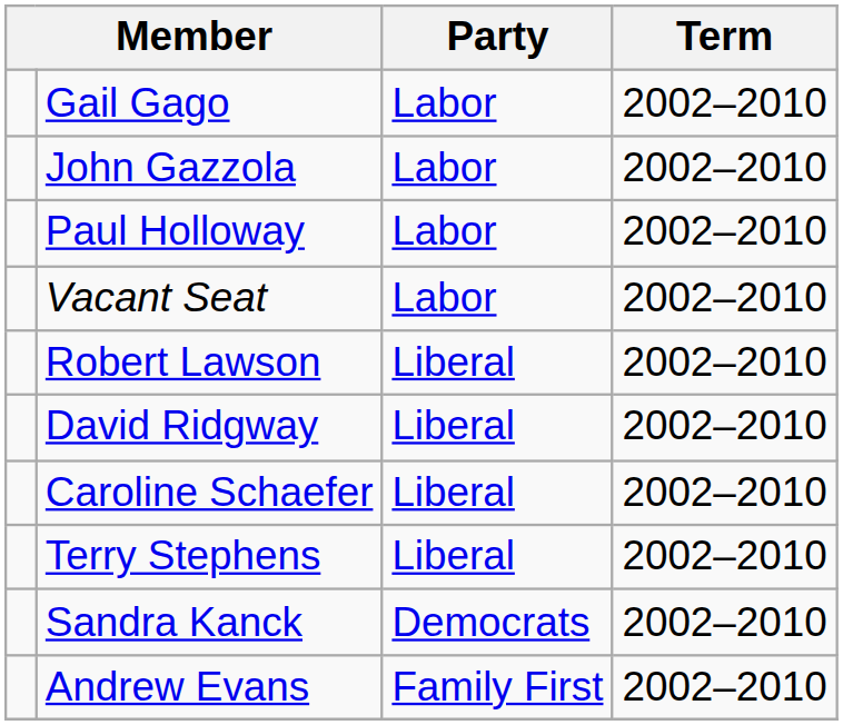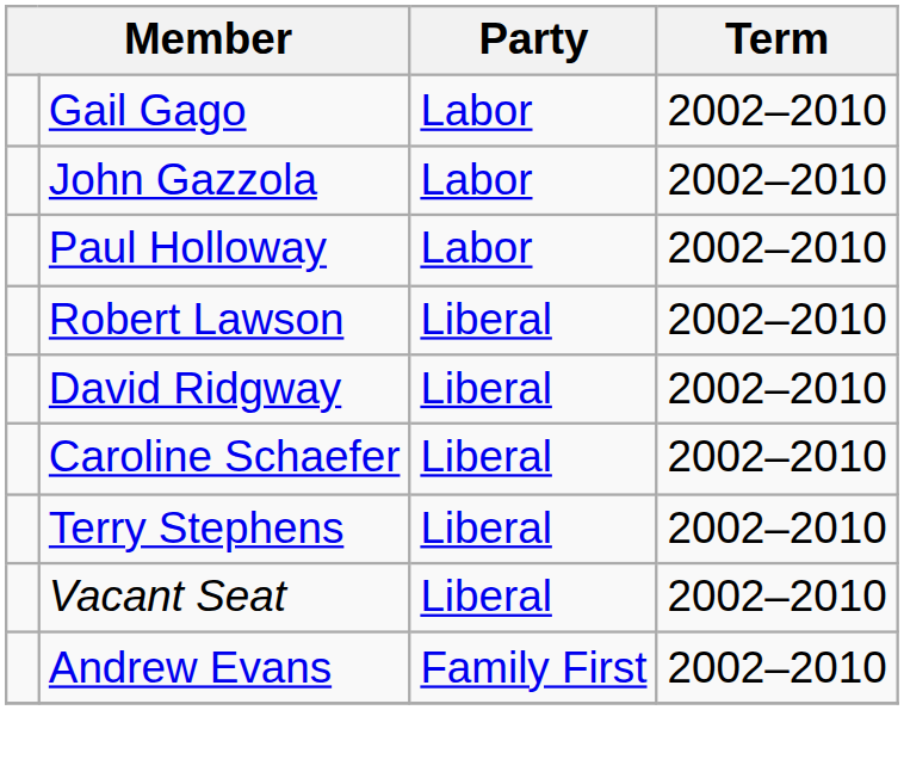 <table class="wikitable">
 <tr>
 <th colspan="2">Member</th>
 <th>Party</th>
 <th>Term</th>
 </tr>
 <tr>
 <td> </td>
 <td><a href='#'>Gail Gago</a></td>
 <td><a href='#'>Labor</a></td>
 <td>2002–2010</td>
 </tr>
 <tr>
 <td> </td>
 <td><a href='#'>John Gazzola</a></td>
 <td><a href='#'>Labor</a></td>
 <td>2002–2010</td>
 </tr>
 <tr>
 <td> </td>
 <td><a href='#'>Paul Holloway</a></td>
-<td><a href='#'>Labor</a></td>
-<td>2002–2010</td>
-</tr>
-<tr>
-<td> </td>
-<td><em>Vacant Seat</em> </td>
 <td><a href='#'>Labor</a></td>
 <td>2002–2010</td>
 </tr>
 <tr>
 <td> </td>
 <td><a href='#'>Robert Lawson</a></td>
 <td><a href='#'>Liberal</a></td>
 <td>2002–2010</td>
 </tr>
 <tr>
 <td> </td>
 <td><a href='#'>David Ridgway</a></td>
 <td><a href='#'>Liberal</a></td>
 <td>2002–2010</td>
 </tr>
 <tr>
 <td> </td>
 <td><a href='#'>Caroline Schaefer</a></td>
 <td><a href='#'>Liberal</a></td>
 <td>2002–2010</td>
 </tr>
 <tr>
 <td> </td>
 <td><a href='#'>Terry Stephens</a></td>
 <td><a href='#'>Liberal</a></td>
 <td>2002–2010</td>
 </tr>
 <tr>
 <td> </td>
-<td><a href='#'>Sandra Kanck</a></td>
-<td><a href='#'>Democrats</a></td>
+<td><em>Vacant Seat</em> </td>
+<td><a href='#'>Liberal</a></td>
 <td>2002–2010</td>
 </tr>
 <tr>
 <td> </td>
 <td><a href='#'>Andrew Evans</a></td>
 <td><a href='#'>Family First</a></td>
 <td>2002–2010</td>
 </tr>
 <tr>
 </tr>
 </table>
